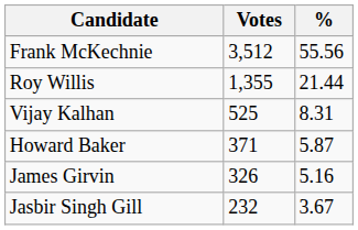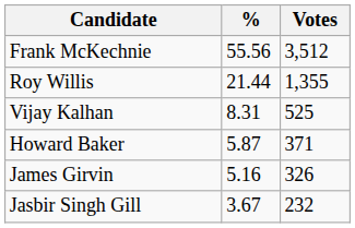 <table class="wikitable">
 <tr>
 <th style="width: 170px">Candidate</th>
+<th style="width: 40px">%</th>
 <th style="width: 50px">Votes</th>
-<th style="width: 40px">%</th>
 </tr>
 <tr>
 <td>Frank McKechnie</td>
+<td>55.56</td>
 <td>3,512</td>
-<td>55.56</td>
 </tr>
 <tr>
 <td>Roy Willis</td>
+<td>21.44</td>
 <td>1,355</td>
-<td>21.44</td>
 </tr>
 <tr>
 <td>Vijay Kalhan</td>
+<td>8.31</td>
 <td>525</td>
-<td>8.31</td>
 </tr>
 <tr>
 <td>Howard Baker</td>
+<td>5.87</td>
 <td>371</td>
-<td>5.87</td>
 </tr>
 <tr>
 <td>James Girvin</td>
+<td>5.16</td>
 <td>326</td>
-<td>5.16</td>
 </tr>
 <tr>
 <td>Jasbir Singh Gill</td>
+<td>3.67</td>
 <td>232</td>
-<td>3.67</td>
 </tr>
 </table>
